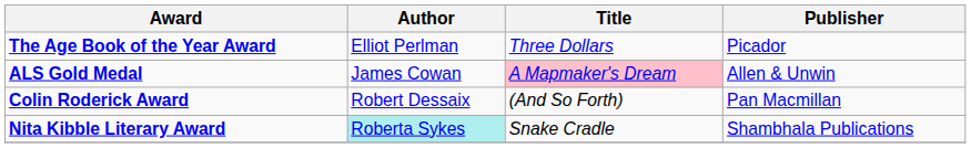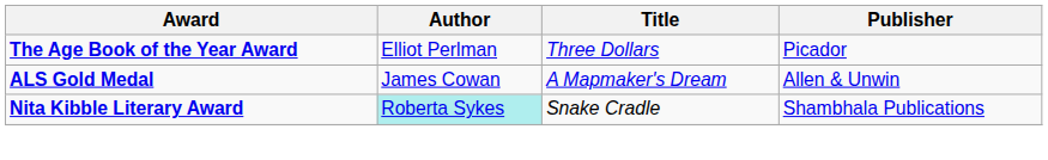 <table class="wikitable" width=100%>
 <tr>
 <th>Award</th>
 <th>Author</th>
 <th>Title</th>
 <th>Publisher</th>
 </tr>
 <tr>
 <td><strong><a href='#'>The Age Book of the Year Award</a></strong></td>
 <td><a href='#'>Elliot Perlman</a></td>
 <td><em><a href='#'>Three Dollars</a></em></td>
 <td><a href='#'>Picador</a></td>
 </tr>
 <tr>
 <td><strong><a href='#'>ALS Gold Medal</a></strong></td>
 <td><a href='#'>James Cowan</a></td>
-<td style="background: pink;"><em><a href='#'>A Mapmaker's Dream</a></em></td>
+<td><em><a href='#'>A Mapmaker's Dream</a></em></td>
 <td><a href='#'>Allen & Unwin</a></td>
-</tr>
-<tr>
-<td><strong><a href='#'>Colin Roderick Award</a></strong></td>
-<td><a href='#'>Robert Dessaix</a></td>
-<td><em>(And So Forth)</em></td>
-<td><a href='#'>Pan Macmillan</a></td>
 </tr>
 <tr>
 <td><strong><a href='#'>Nita Kibble Literary Award</a></strong></td>
 <td style="background: paleturquoise;"><a href='#'>Roberta Sykes</a></td>
 <td><em>Snake Cradle</em></td>
 <td><a href='#'>Shambhala Publications</a></td>
 </tr>
 <tr>
 </tr>
 </table>
